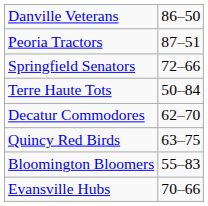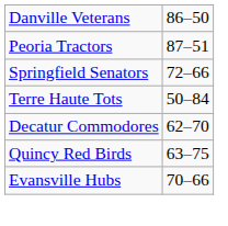 <table class="wikitable">
 <tr>
 <td><a href='#'>Danville Veterans</a></td>
 <td>86–50</td>
 </tr>
 <tr>
 <td><a href='#'>Peoria Tractors</a></td>
 <td>87–51</td>
 </tr>
 <tr>
 <td><a href='#'>Springfield Senators</a></td>
 <td>72–66</td>
 </tr>
 <tr>
 <td><a href='#'>Terre Haute Tots</a></td>
 <td>50–84</td>
 </tr>
 <tr>
 <td><a href='#'>Decatur Commodores</a></td>
 <td>62–70</td>
 </tr>
 <tr>
 <td><a href='#'>Quincy Red Birds</a></td>
 <td>63–75</td>
 </tr>
 <tr>
-<td><a href='#'>Bloomington Bloomers</a></td>
-<td>55–83</td>
-</tr>
-<tr>
 <td><a href='#'>Evansville Hubs</a></td>
 <td>70–66</td>
 </tr>
 </table>
